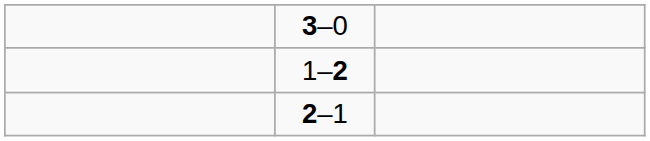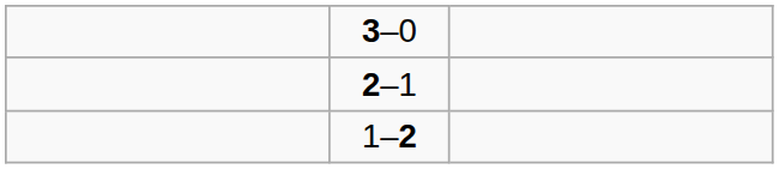 <table class="wikitable">
 <tr>
 <td width=150><strong></strong></td>
 <td style="width:50px" align=center><strong>3</strong>–0</td>
 <td width=150></td>
 </tr>
 <tr>
+<td width=150><strong></strong></td>
+<td style="width:50px" align=center><strong>2</strong>–1</td>
+<td width=150></td>
+</tr>
+<tr>
 <td width=150></td>
 <td style="width:50px" align=center>1–<strong>2</strong></td>
 <td width=150><strong></strong></td>
 </tr>
-<tr>
-<td width=150><strong></strong></td>
-<td style="width:50px" align=center><strong>2</strong>–1</td>
-<td width=150></td>
-</tr>
 </table>
